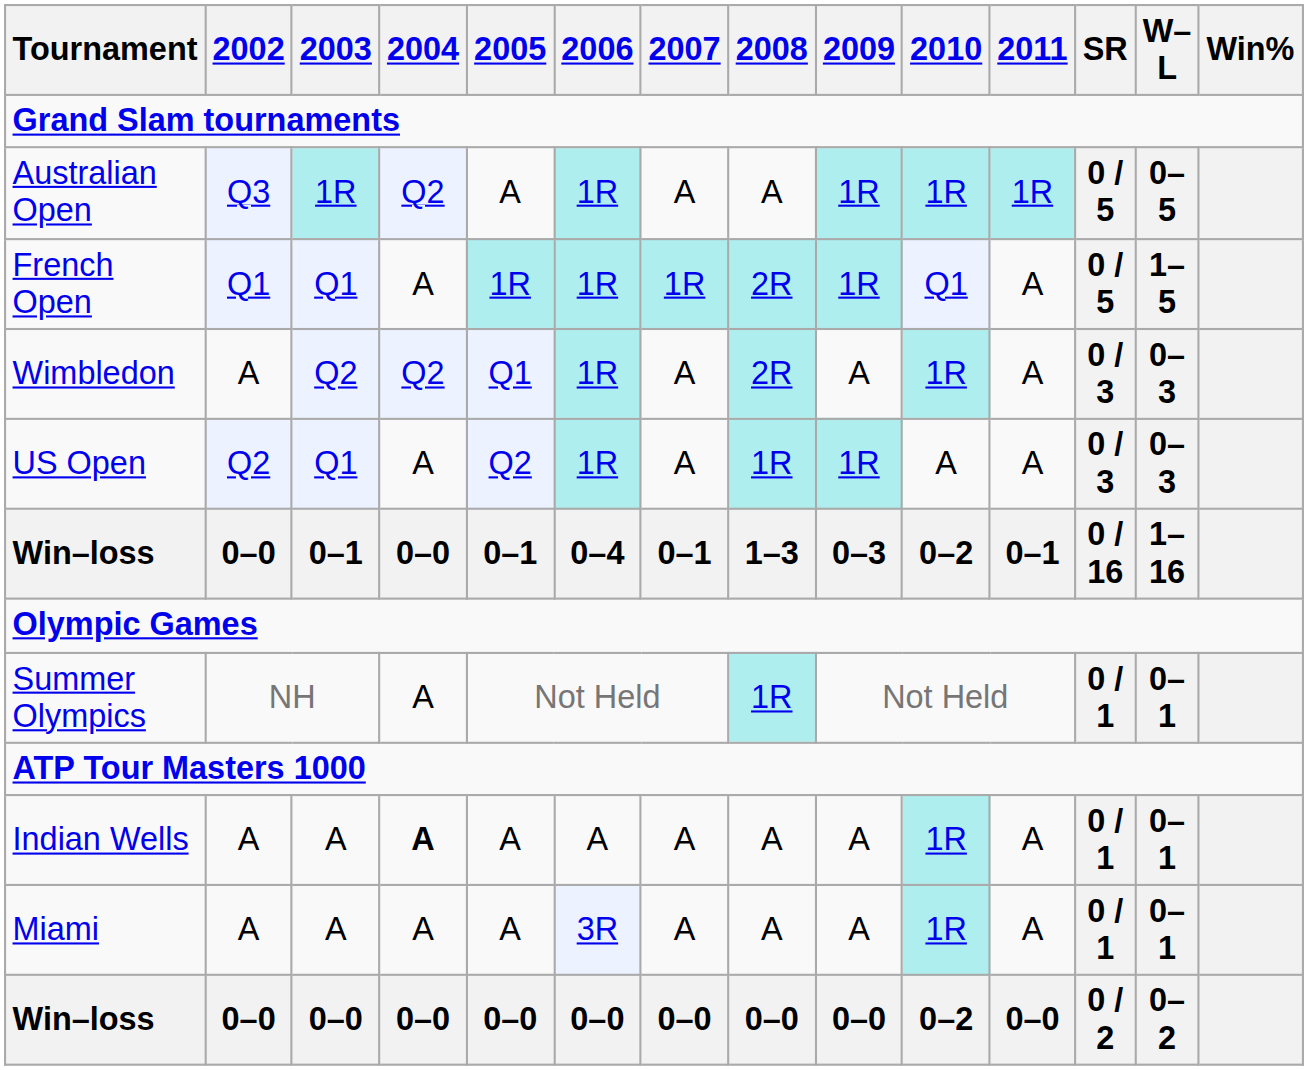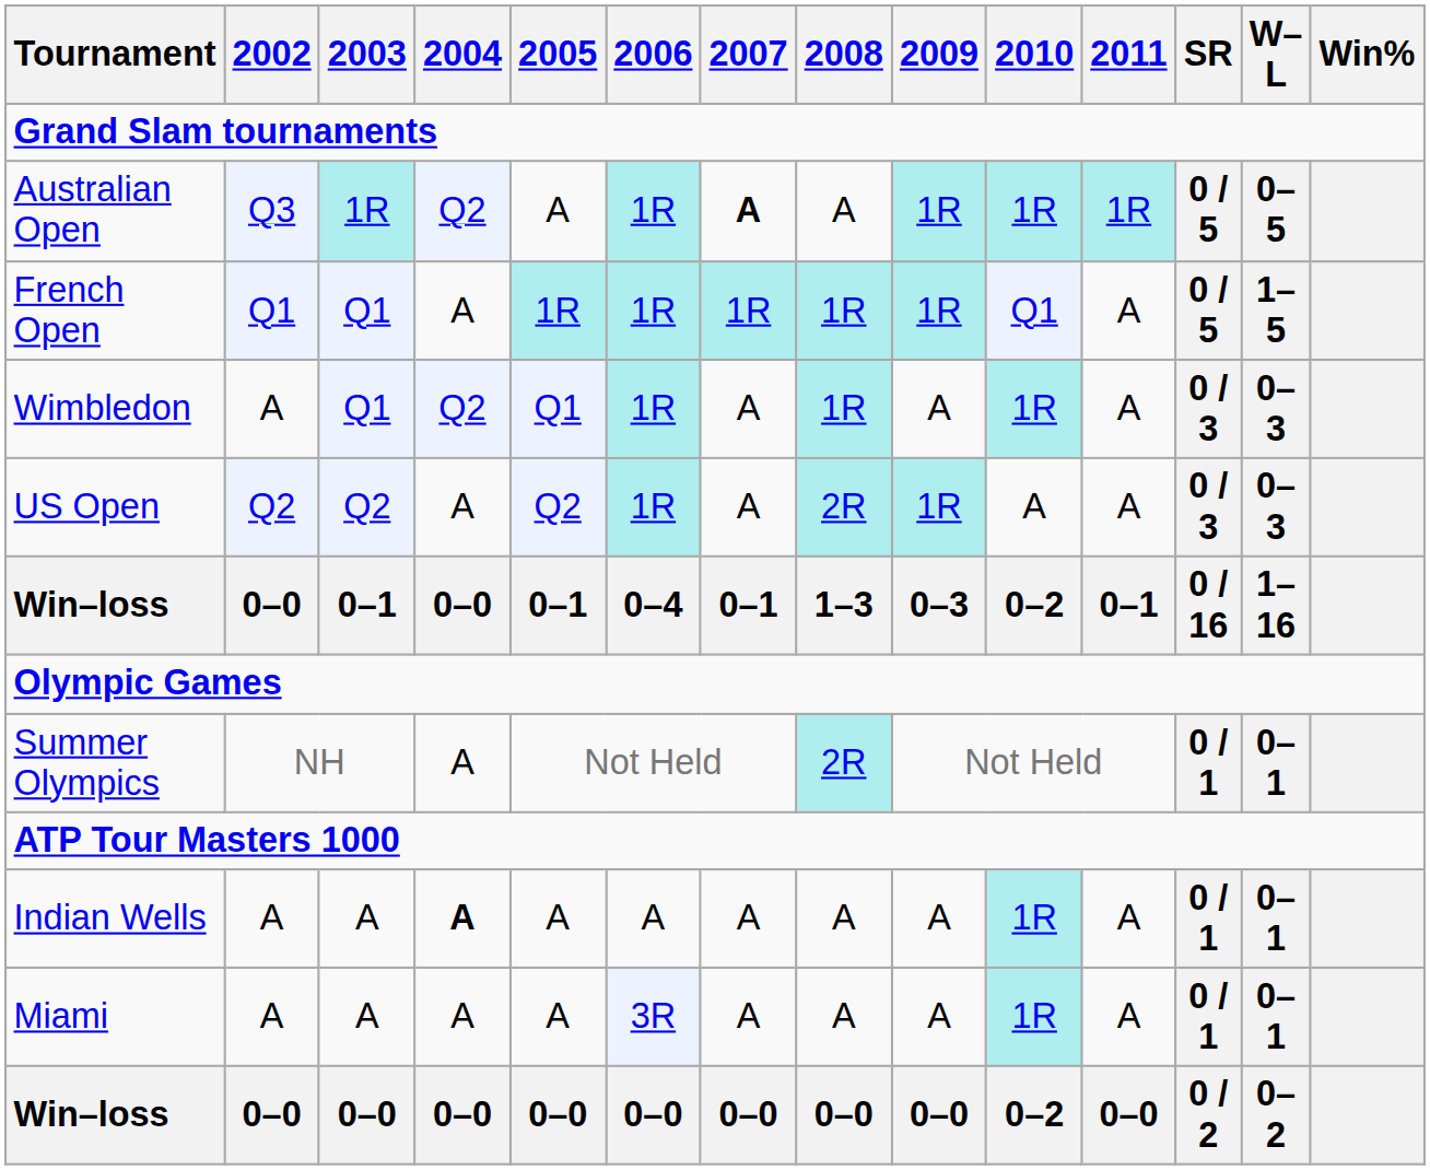 <table class=wikitable style=text-align:center;font-size:97%>
 <tr>
 <th>Tournament</th>
 <th><a href='#'>2002</a></th>
 <th><a href='#'>2003</a></th>
 <th><a href='#'>2004</a></th>
 <th><a href='#'>2005</a></th>
 <th><a href='#'>2006</a></th>
 <th><a href='#'>2007</a></th>
 <th><a href='#'>2008</a></th>
 <th><a href='#'>2009</a></th>
 <th><a href='#'>2010</a></th>
 <th><a href='#'>2011</a></th>
 <th>SR</th>
 <th>W–L</th>
 <th>Win%</th>
 </tr>
 <tr>
 <td colspan=25 style=text-align:left><a href='#'><strong>Grand Slam tournaments</strong></a></td>
 </tr>
 <tr>
 <td align=left><a href='#'>Australian Open</a></td>
 <td bgcolor=ecf2ff><a href='#'>Q3</a></td>
 <td bgcolor=afeeee><a href='#'>1R</a></td>
 <td bgcolor=ecf2ff><a href='#'>Q2</a></td>
 <td>A</td>
 <td bgcolor=afeeee><a href='#'>1R</a></td>
-<td>A</td>
+<td><strong>A</strong></td>
 <td>A</td>
 <td bgcolor=afeeee><a href='#'>1R</a></td>
 <td bgcolor=afeeee><a href='#'>1R</a></td>
 <td bgcolor=afeeee><a href='#'>1R</a></td>
 <th>0 / 5</th>
 <th>0–5</th>
 <th></th>
 </tr>
 <tr>
 <td align=left><a href='#'>French Open</a></td>
 <td bgcolor=ecf2ff><a href='#'>Q1</a></td>
 <td bgcolor=ecf2ff><a href='#'>Q1</a></td>
 <td>A</td>
 <td bgcolor=afeeee><a href='#'>1R</a></td>
 <td bgcolor=afeeee><a href='#'>1R</a></td>
 <td bgcolor=afeeee><a href='#'>1R</a></td>
-<td bgcolor=afeeee><a href='#'>2R</a></td>
+<td bgcolor=afeeee><a href='#'>1R</a></td>
 <td bgcolor=afeeee><a href='#'>1R</a></td>
 <td bgcolor=ecf2ff><a href='#'>Q1</a></td>
 <td>A</td>
 <th>0 / 5</th>
 <th>1–5</th>
 <th></th>
 </tr>
 <tr>
 <td align=left><a href='#'>Wimbledon</a></td>
 <td>A</td>
-<td bgcolor=ecf2ff><a href='#'>Q2</a></td>
+<td bgcolor=ecf2ff><a href='#'>Q1</a></td>
 <td bgcolor=ecf2ff><a href='#'>Q2</a></td>
 <td bgcolor=ecf2ff><a href='#'>Q1</a></td>
 <td bgcolor=afeeee><a href='#'>1R</a></td>
 <td>A</td>
-<td bgcolor=afeeee><a href='#'>2R</a></td>
+<td bgcolor=afeeee><a href='#'>1R</a></td>
 <td>A</td>
 <td bgcolor=afeeee><a href='#'>1R</a></td>
 <td>A</td>
 <th>0 / 3</th>
 <th>0–3</th>
 <th></th>
 </tr>
 <tr>
 <td align=left><a href='#'>US Open</a></td>
 <td bgcolor=ecf2ff><a href='#'>Q2</a></td>
-<td bgcolor=ecf2ff><a href='#'>Q1</a></td>
+<td bgcolor=ecf2ff><a href='#'>Q2</a></td>
 <td>A</td>
 <td bgcolor=ecf2ff><a href='#'>Q2</a></td>
 <td bgcolor=afeeee><a href='#'>1R</a></td>
 <td>A</td>
-<td bgcolor=afeeee><a href='#'>1R</a></td>
+<td bgcolor=afeeee><a href='#'>2R</a></td>
 <td bgcolor=afeeee><a href='#'>1R</a></td>
 <td>A</td>
 <td>A</td>
 <th>0 / 3</th>
 <th>0–3</th>
 <th></th>
 </tr>
 <tr>
 <th style=text-align:left><strong>Win–loss</strong></th>
 <th>0–0</th>
 <th>0–1</th>
 <th>0–0</th>
 <th>0–1</th>
 <th>0–4</th>
 <th>0–1</th>
 <th>1–3</th>
 <th>0–3</th>
 <th>0–2</th>
 <th>0–1</th>
 <th>0 / 16</th>
 <th>1–16</th>
 <th></th>
 </tr>
 <tr>
 <td colspan=20 align=left><strong><a href='#'>Olympic Games</a></strong></td>
 </tr>
 <tr>
 <td align=left><a href='#'>Summer Olympics</a></td>
 <td colspan=2 style=color:#767676>NH</td>
 <td>A</td>
 <td colspan=3 style=color:#767676>Not Held</td>
-<td bgcolor=afeeee><a href='#'>1R</a></td>
+<td bgcolor=afeeee><a href='#'>2R</a></td>
 <td colspan=3 style=color:#767676>Not Held</td>
 <th>0 / 1</th>
 <th>0–1</th>
 <th></th>
 </tr>
 <tr>
 <td colspan=25 style=text-align:left><strong><a href='#'>ATP Tour Masters 1000</a></strong></td>
 </tr>
 <tr>
 <td align=left><a href='#'>Indian Wells</a></td>
 <td>A</td>
 <td>A</td>
 <td><strong>A</strong></td>
 <td>A</td>
 <td>A</td>
 <td>A</td>
 <td>A</td>
 <td>A</td>
 <td bgcolor=afeeee><a href='#'>1R</a></td>
 <td>A</td>
 <th>0 / 1</th>
 <th>0–1</th>
 <th></th>
 </tr>
 <tr>
 <td align=left><a href='#'>Miami</a></td>
 <td>A</td>
 <td>A</td>
 <td>A</td>
 <td>A</td>
 <td bgcolor=ecf2ff><a href='#'>3R</a></td>
 <td>A</td>
 <td>A</td>
 <td>A</td>
 <td bgcolor=afeeee><a href='#'>1R</a></td>
 <td>A</td>
 <th>0 / 1</th>
 <th>0–1</th>
 <th></th>
 </tr>
 <tr>
 <th style=text-align:left><strong>Win–loss</strong></th>
 <th>0–0</th>
 <th>0–0</th>
 <th>0–0</th>
 <th>0–0</th>
 <th>0–0</th>
 <th>0–0</th>
 <th>0–0</th>
 <th>0–0</th>
 <th>0–2</th>
 <th>0–0</th>
 <th>0 / 2</th>
 <th>0–2</th>
 <th></th>
 </tr>
 </table>
